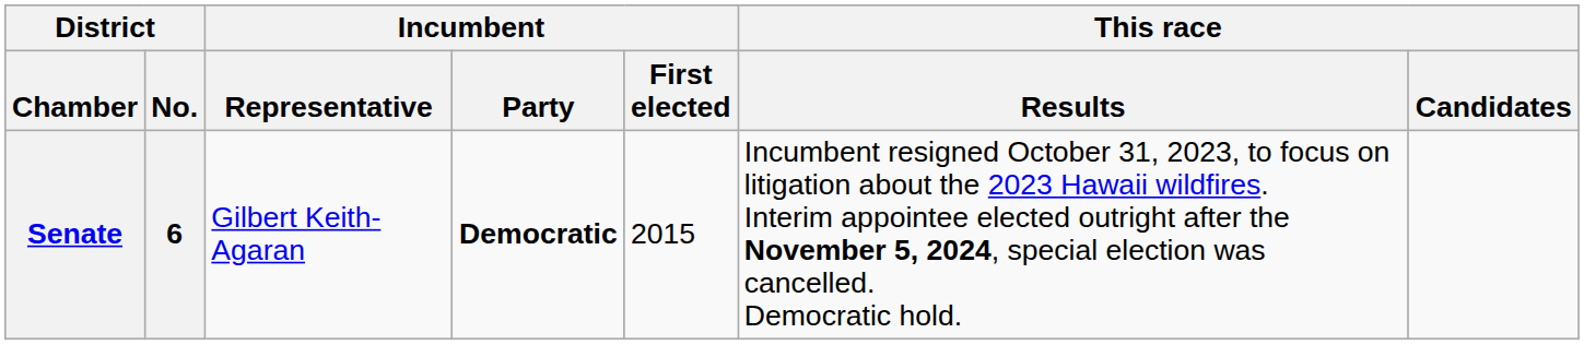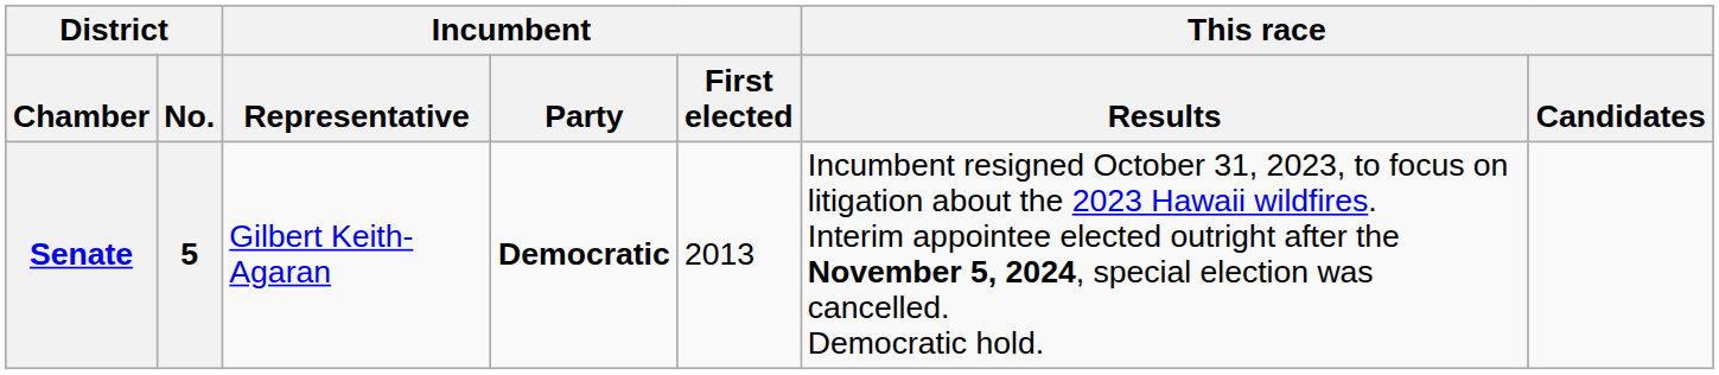 <table class="wikitable sortable">
 <tr valign=bottom>
 <th colspan="2">District</th>
 <th colspan="3">Incumbent</th>
 <th colspan="2">This race</th>
 </tr>
 <tr valign=bottom>
 <th>Chamber</th>
 <th>No.</th>
 <th>Representative</th>
 <th>Party</th>
 <th>First<br>elected</th>
 <th>Results</th>
 <th>Candidates</th>
 </tr>
 <tr>
 <th><a href='#'>Senate</a></th>
-<th>6</th>
+<th>5</th>
 <td><a href='#'>Gilbert Keith-Agaran</a></td>
 <td><strong>Democratic</strong></td>
-<td>2015<br></td>
+<td>2013<br></td>
 <td>Incumbent resigned October 31, 2023, to focus on litigation about the <a href='#'>2023 Hawaii wildfires</a>.<br>Interim appointee elected outright after the  <strong>November 5, 2024</strong>, special election was cancelled.<br>Democratic hold.</td>
 <td nowrap></td>
 </tr>
 </table>
